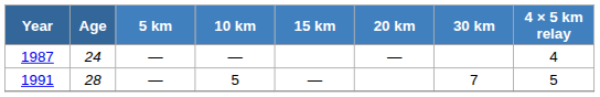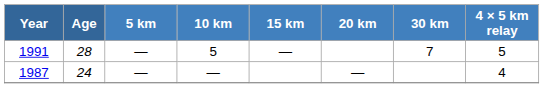 <table class="wikitable" style="font-size:95%; text-align:center; border:grey solid 1px; border-collapse:collapse; background:#ffffff;">
 <tr>
 <th style="background-color:#369; color:white; width:60px;"> Year </th>
 <th style="background-color:#369; color:white; width:40px;"> Age </th>
 <th style="background-color:#4180be; color:white; width:75px;"> 5 km </th>
 <th style="background-color:#4180be; color:white; width:75px;"> 10 km </th>
 <th style="background-color:#4180be; color:white; width:75px;"> 15 km </th>
 <th style="background-color:#4180be; color:white; width:75px;"> 20 km </th>
 <th style="background-color:#4180be; color:white; width:75px;"> 30 km </th>
 <th style="background-color:#4180be; color:white; width:75px;"> 4 × 5 km <br> relay </th>
 </tr>
 <tr>
+<td><a href='#'>1991</a></td>
+<td><em>28</em></td>
+<td>—</td>
+<td>5</td>
+<td>—</td>
+<td></td>
+<td>7</td>
+<td>5</td>
+</tr>
+<tr>
 <td><a href='#'>1987</a></td>
 <td><em>24</em></td>
 <td>—</td>
 <td>—</td>
 <td></td>
 <td>—</td>
 <td></td>
 <td>4</td>
 </tr>
 <tr>
-<td><a href='#'>1991</a></td>
-<td><em>28</em></td>
-<td>—</td>
-<td>5</td>
-<td>—</td>
-<td></td>
-<td>7</td>
-<td>5</td>
-</tr>
-<tr>
 </tr>
 </table>
